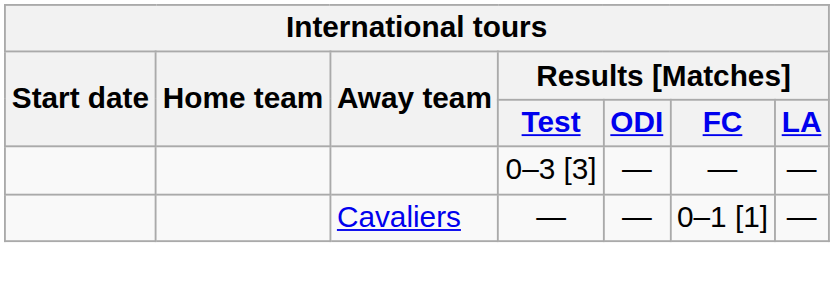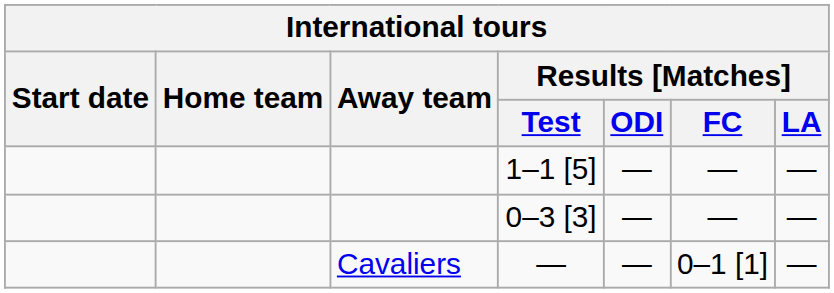 <table class="wikitable">
 <tr>
 <th colspan="7">International tours</th>
 </tr>
 <tr>
 <th rowspan="2">Start date</th>
 <th rowspan="2">Home team</th>
 <th rowspan="2">Away team</th>
 <th colspan="4">Results [Matches]</th>
 </tr>
 <tr>
 <th><a href='#'>Test</a></th>
 <th><a href='#'>ODI</a></th>
 <th><a href='#'>FC</a></th>
 <th><a href='#'>LA</a></th>
 </tr>
 <tr>
 <td><a href='#'></a></td>
 <td></td>
 <td></td>
+<td>1–1 [5]</td>
+<td ; style="text-align:center">—</td>
+<td ; style="text-align:center">—</td>
+<td ; style="text-align:center">—</td>
+</tr>
+<tr>
+<td><a href='#'></a></td>
+<td></td>
+<td></td>
 <td>0–3 [3]</td>
 <td ; style="text-align:center">—</td>
 <td ; style="text-align:center">—</td>
 <td ; style="text-align:center">—</td>
 </tr>
 <tr>
 <td><a href='#'></a></td>
 <td></td>
 <td><a href='#'>Cavaliers</a></td>
 <td ; style="text-align:center">—</td>
 <td ; style="text-align:center">—</td>
 <td>0–1 [1]</td>
 <td ; style="text-align:center">—</td>
 </tr>
 </table>
